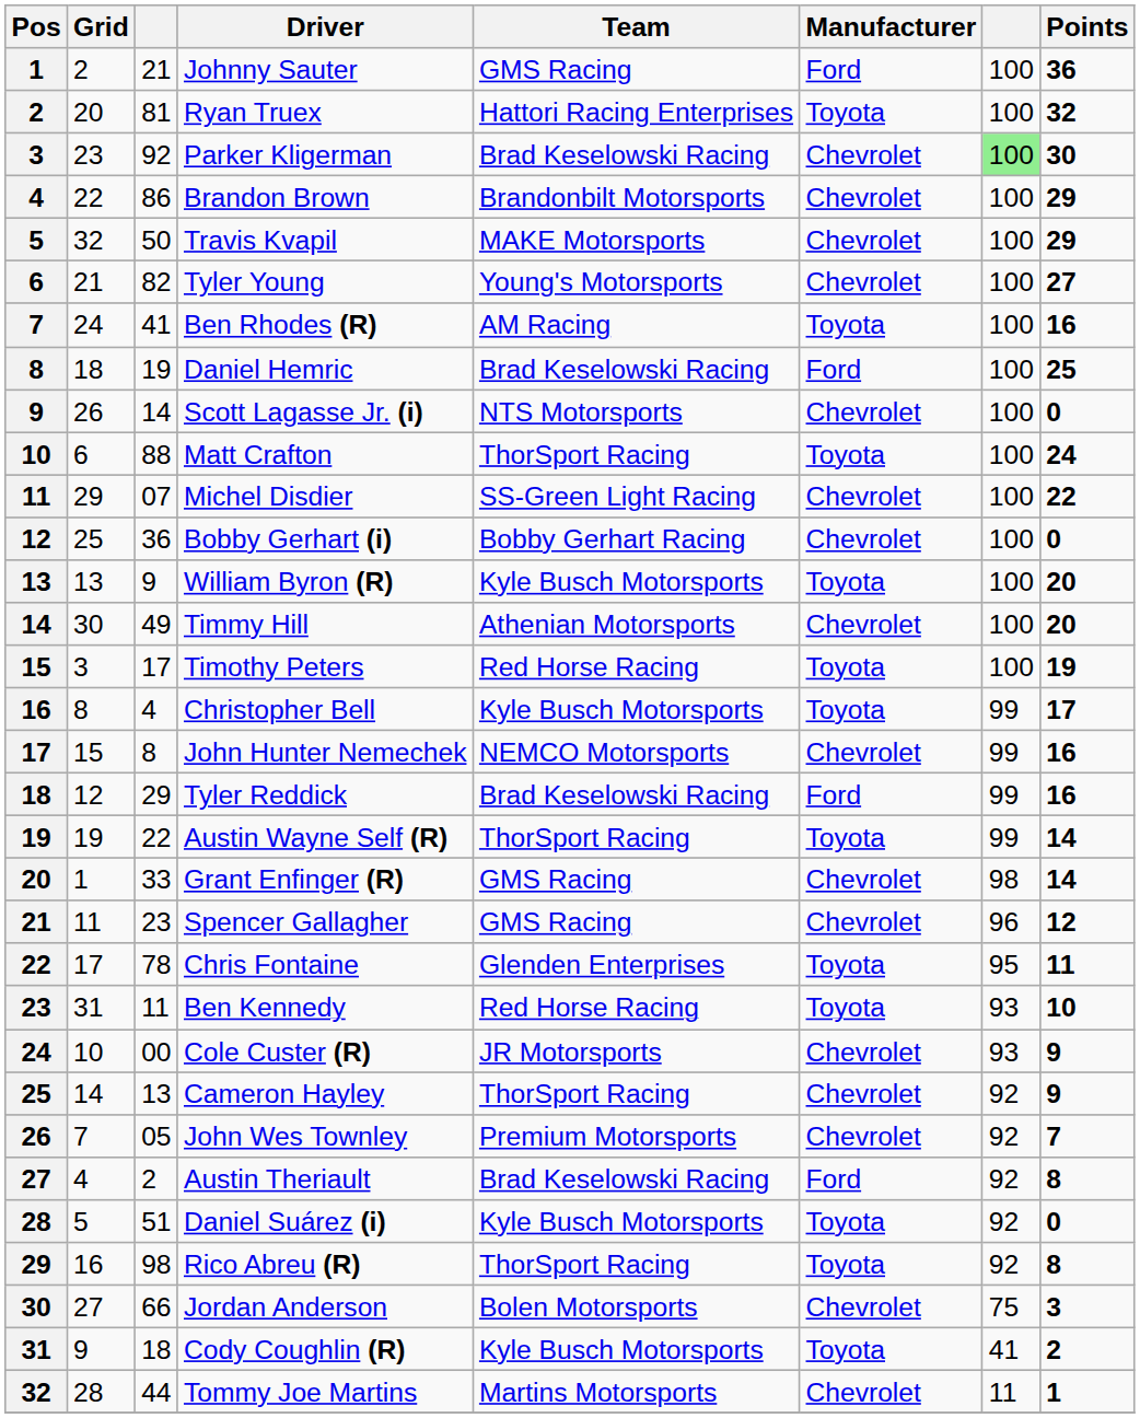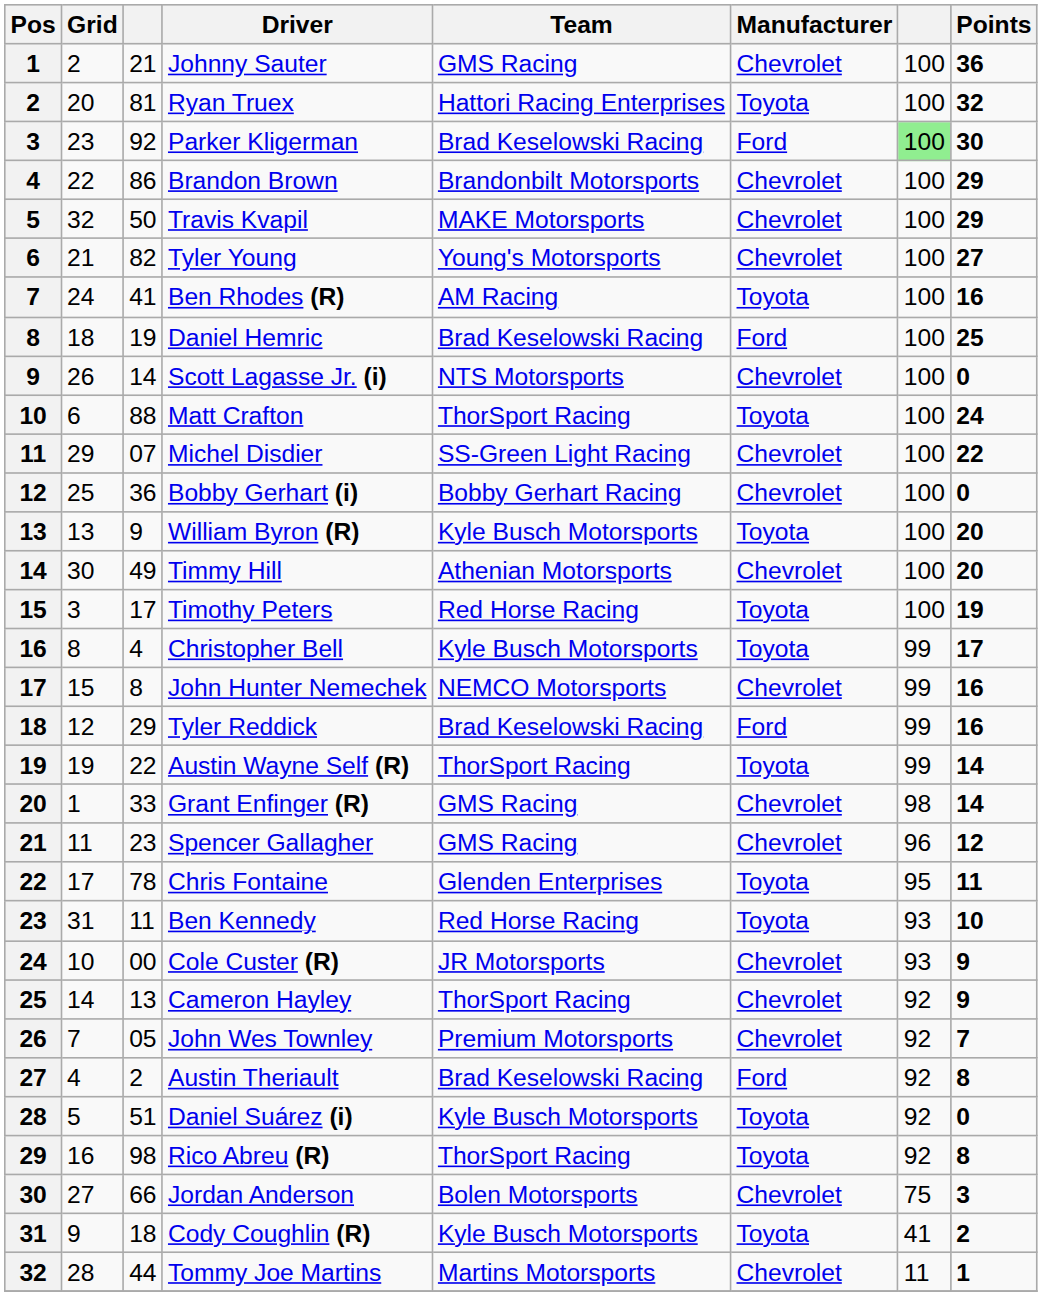 <table class="wikitable" style="font-size:95%">
 <tr>
 <th>Pos</th>
 <th>Grid</th>
 <th></th>
 <th>Driver</th>
 <th>Team</th>
 <th>Manufacturer</th>
 <th></th>
 <th>Points</th>
 </tr>
 <tr>
 <th>1</th>
 <td>2</td>
 <td>21</td>
 <td><a href='#'>Johnny Sauter</a></td>
 <td><a href='#'>GMS Racing</a></td>
-<td><a href='#'>Ford</a></td>
+<td><a href='#'>Chevrolet</a></td>
 <td>100</td>
 <td><strong>36</strong></td>
 </tr>
 <tr>
 <th>2</th>
 <td>20</td>
 <td>81</td>
 <td><a href='#'>Ryan Truex</a></td>
 <td><a href='#'>Hattori Racing Enterprises</a></td>
 <td><a href='#'>Toyota</a></td>
 <td>100</td>
 <td><strong>32</strong></td>
 </tr>
 <tr>
 <th>3</th>
 <td>23</td>
 <td>92</td>
 <td><a href='#'>Parker Kligerman</a></td>
 <td><a href='#'>Brad Keselowski Racing</a></td>
-<td><a href='#'>Chevrolet</a></td>
+<td><a href='#'>Ford</a></td>
 <td style="background: lightgreen;">100</td>
 <td><strong>30</strong></td>
 </tr>
 <tr>
 <th>4</th>
 <td>22</td>
 <td>86</td>
 <td><a href='#'>Brandon Brown</a></td>
 <td><a href='#'>Brandonbilt Motorsports</a></td>
 <td><a href='#'>Chevrolet</a></td>
 <td>100</td>
 <td><strong>29</strong></td>
 </tr>
 <tr>
 <th>5</th>
 <td>32</td>
 <td>50</td>
 <td><a href='#'>Travis Kvapil</a></td>
 <td><a href='#'>MAKE Motorsports</a></td>
 <td><a href='#'>Chevrolet</a></td>
 <td>100</td>
 <td><strong>29</strong></td>
 </tr>
 <tr>
 <th>6</th>
 <td>21</td>
 <td>82</td>
 <td><a href='#'>Tyler Young</a></td>
 <td><a href='#'>Young's Motorsports</a></td>
 <td><a href='#'>Chevrolet</a></td>
 <td>100</td>
 <td><strong>27</strong></td>
 </tr>
 <tr>
 <th>7</th>
 <td>24</td>
 <td>41</td>
 <td><a href='#'>Ben Rhodes</a> <strong>(R)</strong></td>
 <td><a href='#'>AM Racing</a></td>
 <td><a href='#'>Toyota</a></td>
 <td>100</td>
 <td><strong>16</strong></td>
 </tr>
 <tr>
 <th>8</th>
 <td>18</td>
 <td>19</td>
 <td><a href='#'>Daniel Hemric</a></td>
 <td><a href='#'>Brad Keselowski Racing</a></td>
 <td><a href='#'>Ford</a></td>
 <td>100</td>
 <td><strong>25</strong></td>
 </tr>
 <tr>
 <th>9</th>
 <td>26</td>
 <td>14</td>
 <td><a href='#'>Scott Lagasse Jr.</a> <strong>(i)</strong></td>
 <td><a href='#'>NTS Motorsports</a></td>
 <td><a href='#'>Chevrolet</a></td>
 <td>100</td>
 <td><strong>0</strong></td>
 </tr>
 <tr>
 <th>10</th>
 <td>6</td>
 <td>88</td>
 <td><a href='#'>Matt Crafton</a></td>
 <td><a href='#'>ThorSport Racing</a></td>
 <td><a href='#'>Toyota</a></td>
 <td>100</td>
 <td><strong>24</strong></td>
 </tr>
 <tr>
 <th>11</th>
 <td>29</td>
 <td>07</td>
 <td><a href='#'>Michel Disdier</a></td>
 <td><a href='#'>SS-Green Light Racing</a></td>
 <td><a href='#'>Chevrolet</a></td>
 <td>100</td>
 <td><strong>22</strong></td>
 </tr>
 <tr>
 <th>12</th>
 <td>25</td>
 <td>36</td>
 <td><a href='#'>Bobby Gerhart</a> <strong>(i)</strong></td>
 <td><a href='#'>Bobby Gerhart Racing</a></td>
 <td><a href='#'>Chevrolet</a></td>
 <td>100</td>
 <td><strong>0</strong></td>
 </tr>
 <tr>
 <th>13</th>
 <td>13</td>
 <td>9</td>
 <td><a href='#'>William Byron</a> <strong>(R)</strong></td>
 <td><a href='#'>Kyle Busch Motorsports</a></td>
 <td><a href='#'>Toyota</a></td>
 <td>100</td>
 <td><strong>20</strong></td>
 </tr>
 <tr>
 <th>14</th>
 <td>30</td>
 <td>49</td>
 <td><a href='#'>Timmy Hill</a></td>
 <td><a href='#'>Athenian Motorsports</a></td>
 <td><a href='#'>Chevrolet</a></td>
 <td>100</td>
 <td><strong>20</strong></td>
 </tr>
 <tr>
 <th>15</th>
 <td>3</td>
 <td>17</td>
 <td><a href='#'>Timothy Peters</a></td>
 <td><a href='#'>Red Horse Racing</a></td>
 <td><a href='#'>Toyota</a></td>
 <td>100</td>
 <td><strong>19</strong></td>
 </tr>
 <tr>
 <th>16</th>
 <td>8</td>
 <td>4</td>
 <td><a href='#'>Christopher Bell</a></td>
 <td><a href='#'>Kyle Busch Motorsports</a></td>
 <td><a href='#'>Toyota</a></td>
 <td>99</td>
 <td><strong>17</strong></td>
 </tr>
 <tr>
 <th>17</th>
 <td>15</td>
 <td>8</td>
 <td><a href='#'>John Hunter Nemechek</a></td>
 <td><a href='#'>NEMCO Motorsports</a></td>
 <td><a href='#'>Chevrolet</a></td>
 <td>99</td>
 <td><strong>16</strong></td>
 </tr>
 <tr>
 <th>18</th>
 <td>12</td>
 <td>29</td>
 <td><a href='#'>Tyler Reddick</a></td>
 <td><a href='#'>Brad Keselowski Racing</a></td>
 <td><a href='#'>Ford</a></td>
 <td>99</td>
 <td><strong>16</strong></td>
 </tr>
 <tr>
 <th>19</th>
 <td>19</td>
 <td>22</td>
 <td><a href='#'>Austin Wayne Self</a> <strong>(R)</strong></td>
 <td><a href='#'>ThorSport Racing</a></td>
 <td><a href='#'>Toyota</a></td>
 <td>99</td>
 <td><strong>14</strong></td>
 </tr>
 <tr>
 <th>20</th>
 <td>1</td>
 <td>33</td>
 <td><a href='#'>Grant Enfinger</a> <strong>(R)</strong></td>
 <td><a href='#'>GMS Racing</a></td>
 <td><a href='#'>Chevrolet</a></td>
 <td>98</td>
 <td><strong>14</strong></td>
 </tr>
 <tr>
 <th>21</th>
 <td>11</td>
 <td>23</td>
 <td><a href='#'>Spencer Gallagher</a></td>
 <td><a href='#'>GMS Racing</a></td>
 <td><a href='#'>Chevrolet</a></td>
 <td>96</td>
 <td><strong>12</strong></td>
 </tr>
 <tr>
 <th>22</th>
 <td>17</td>
 <td>78</td>
 <td><a href='#'>Chris Fontaine</a></td>
 <td><a href='#'>Glenden Enterprises</a></td>
 <td><a href='#'>Toyota</a></td>
 <td>95</td>
 <td><strong>11</strong></td>
 </tr>
 <tr>
 <th>23</th>
 <td>31</td>
 <td>11</td>
 <td><a href='#'>Ben Kennedy</a></td>
 <td><a href='#'>Red Horse Racing</a></td>
 <td><a href='#'>Toyota</a></td>
 <td>93</td>
 <td><strong>10</strong></td>
 </tr>
 <tr>
 <th>24</th>
 <td>10</td>
 <td>00</td>
 <td><a href='#'>Cole Custer</a> <strong>(R)</strong></td>
 <td><a href='#'>JR Motorsports</a></td>
 <td><a href='#'>Chevrolet</a></td>
 <td>93</td>
 <td><strong>9</strong></td>
 </tr>
 <tr>
 <th>25</th>
 <td>14</td>
 <td>13</td>
 <td><a href='#'>Cameron Hayley</a></td>
 <td><a href='#'>ThorSport Racing</a></td>
 <td><a href='#'>Chevrolet</a></td>
 <td>92</td>
 <td><strong>9</strong></td>
 </tr>
 <tr>
 <th>26</th>
 <td>7</td>
 <td>05</td>
 <td><a href='#'>John Wes Townley</a></td>
 <td><a href='#'>Premium Motorsports</a></td>
 <td><a href='#'>Chevrolet</a></td>
 <td>92</td>
 <td><strong>7</strong></td>
 </tr>
 <tr>
 <th>27</th>
 <td>4</td>
 <td>2</td>
 <td><a href='#'>Austin Theriault</a></td>
 <td><a href='#'>Brad Keselowski Racing</a></td>
 <td><a href='#'>Ford</a></td>
 <td>92</td>
 <td><strong>8</strong></td>
 </tr>
 <tr>
 <th>28</th>
 <td>5</td>
 <td>51</td>
 <td><a href='#'>Daniel Suárez</a> <strong>(i)</strong></td>
 <td><a href='#'>Kyle Busch Motorsports</a></td>
 <td><a href='#'>Toyota</a></td>
 <td>92</td>
 <td><strong>0</strong></td>
 </tr>
 <tr>
 <th>29</th>
 <td>16</td>
 <td>98</td>
 <td><a href='#'>Rico Abreu</a> <strong>(R)</strong></td>
 <td><a href='#'>ThorSport Racing</a></td>
 <td><a href='#'>Toyota</a></td>
 <td>92</td>
 <td><strong>8</strong></td>
 </tr>
 <tr>
 <th>30</th>
 <td>27</td>
 <td>66</td>
 <td><a href='#'>Jordan Anderson</a></td>
 <td><a href='#'>Bolen Motorsports</a></td>
 <td><a href='#'>Chevrolet</a></td>
 <td>75</td>
 <td><strong>3</strong></td>
 </tr>
 <tr>
 <th>31</th>
 <td>9</td>
 <td>18</td>
 <td><a href='#'>Cody Coughlin</a> <strong>(R)</strong></td>
 <td><a href='#'>Kyle Busch Motorsports</a></td>
 <td><a href='#'>Toyota</a></td>
 <td>41</td>
 <td><strong>2</strong></td>
 </tr>
 <tr>
 <th>32</th>
 <td>28</td>
 <td>44</td>
 <td><a href='#'>Tommy Joe Martins</a></td>
 <td><a href='#'>Martins Motorsports</a></td>
 <td><a href='#'>Chevrolet</a></td>
 <td>11</td>
 <td><strong>1</strong></td>
 </tr>
 <tr>
 </tr>
 </table>
